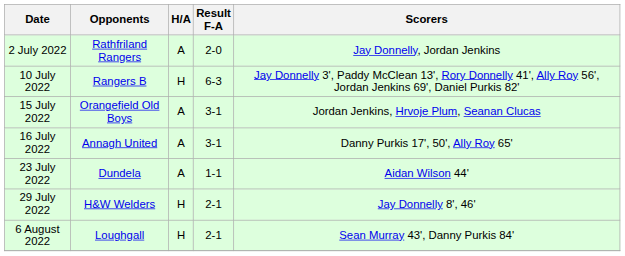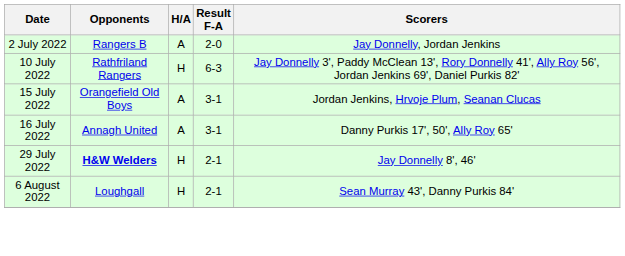 <table class="wikitable" style="text-align:center">
 <tr>
 <th>Date</th>
 <th>Opponents</th>
 <th>H/A</th>
 <th>Result<br>F-A</th>
 <th>Scorers</th>
 </tr>
 <tr bgcolor="#ddffdd">
 <td>2 July 2022</td>
-<td><a href='#'>Rathfriland Rangers</a></td>
+<td><a href='#'>Rangers B</a></td>
 <td>A</td>
 <td>2-0</td>
 <td><a href='#'>Jay Donnelly</a>, Jordan Jenkins</td>
 </tr>
 <tr bgcolor="#ddffdd">
 <td>10 July 2022</td>
-<td><a href='#'>Rangers B</a></td>
+<td><a href='#'>Rathfriland Rangers</a></td>
 <td>H</td>
 <td>6-3</td>
 <td><a href='#'>Jay Donnelly</a> 3', Paddy McClean 13', <a href='#'>Rory Donnelly</a> 41', <a href='#'>Ally Roy</a> 56', Jordan Jenkins 69', Daniel Purkis 82'</td>
 </tr>
 <tr bgcolor="#ddffdd">
 <td>15 July 2022</td>
 <td><a href='#'>Orangefield Old Boys</a></td>
 <td>A</td>
 <td>3-1</td>
 <td>Jordan Jenkins, <a href='#'>Hrvoje Plum</a>, <a href='#'>Seanan Clucas</a></td>
 </tr>
 <tr bgcolor="#ddffdd">
 <td>16 July 2022</td>
 <td><a href='#'>Annagh United</a></td>
 <td>A</td>
 <td>3-1</td>
 <td>Danny Purkis 17', 50', <a href='#'>Ally Roy</a> 65'</td>
 </tr>
 <tr bgcolor="#ddffdd">
-<td>23 July 2022</td>
-<td><a href='#'>Dundela</a></td>
-<td>A</td>
-<td>1-1</td>
-<td><a href='#'>Aidan Wilson</a> 44'</td>
-</tr>
-<tr bgcolor="#ddffdd">
 <td>29 July 2022</td>
-<td><a href='#'>H&W Welders</a></td>
+<td><strong><a href='#'>H&W Welders</a></strong></td>
 <td>H</td>
 <td>2-1</td>
 <td><a href='#'>Jay Donnelly</a> 8', 46'</td>
 </tr>
 <tr bgcolor="#ddffdd">
 <td>6 August 2022</td>
 <td><a href='#'>Loughgall</a></td>
 <td>H</td>
 <td>2-1</td>
 <td><a href='#'>Sean Murray</a> 43', Danny Purkis 84'</td>
 </tr>
 <tr bgcolor="#ddffdd">
 </tr>
 </table>
